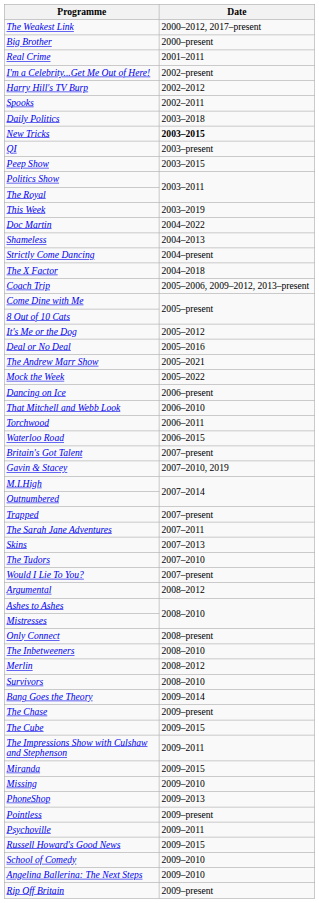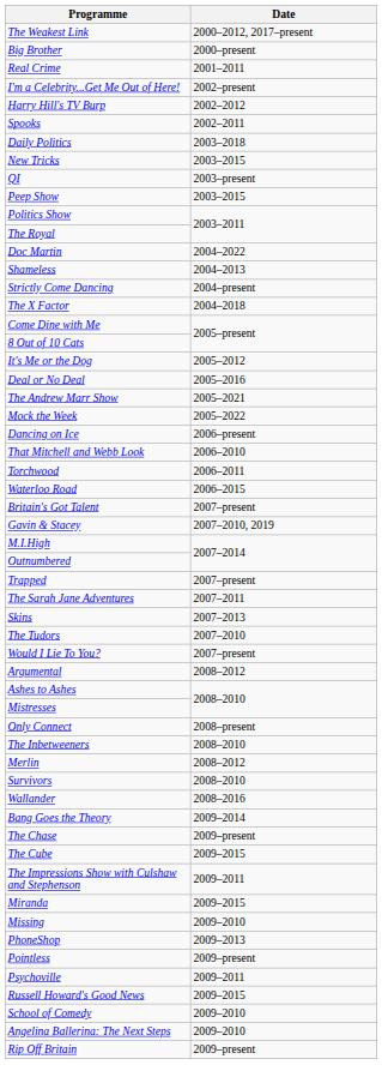 <table class="wikitable">
 <tr>
 <th width=251>Programme</th>
 <th width=251>Date</th>
 </tr>
 <tr>
 <td><em><a href='#'>The Weakest Link</a></em></td>
 <td>2000–2012, 2017–present</td>
 </tr>
 <tr>
 <td><em><a href='#'>Big Brother</a></em></td>
 <td>2000–present</td>
 </tr>
 <tr>
 <td><em><a href='#'>Real Crime</a></em></td>
 <td>2001–2011</td>
 </tr>
 <tr>
 <td><em><a href='#'>I'm a Celebrity...Get Me Out of Here!</a></em></td>
 <td>2002–present</td>
 </tr>
 <tr>
 <td><em><a href='#'>Harry Hill's TV Burp</a></em></td>
 <td>2002–2012</td>
 </tr>
 <tr>
 <td><em><a href='#'>Spooks</a></em></td>
 <td>2002–2011</td>
 </tr>
 <tr>
 <td><em><a href='#'>Daily Politics</a></em></td>
 <td>2003–2018</td>
 </tr>
 <tr>
 <td><em><a href='#'>New Tricks</a></em></td>
-<td><strong>2003–2015</strong></td>
+<td>2003–2015</td>
 </tr>
 <tr>
 <td><em><a href='#'>QI</a></em></td>
 <td>2003–present</td>
 </tr>
 <tr>
 <td><em><a href='#'>Peep Show</a></em></td>
 <td>2003–2015</td>
 </tr>
 <tr>
 <td><em><a href='#'>Politics Show</a></em></td>
 <td rowspan="2">2003–2011</td>
 </tr>
 <tr>
 <td><em><a href='#'>The Royal</a></em></td>
 </tr>
 <tr>
-<td><em><a href='#'>This Week</a></em></td>
-<td>2003–2019</td>
-</tr>
-<tr>
 <td><em><a href='#'>Doc Martin</a></em></td>
 <td>2004–2022</td>
 </tr>
 <tr>
 <td><em><a href='#'>Shameless</a></em></td>
 <td>2004–2013</td>
 </tr>
 <tr>
 <td><em><a href='#'>Strictly Come Dancing</a></em></td>
 <td>2004–present</td>
 </tr>
 <tr>
 <td><em><a href='#'>The X Factor</a></em></td>
 <td>2004–2018</td>
-</tr>
-<tr>
-<td><em><a href='#'>Coach Trip</a></em></td>
-<td>2005–2006, 2009–2012, 2013–present</td>
 </tr>
 <tr>
 <td><em><a href='#'>Come Dine with Me</a></em></td>
 <td rowspan="2">2005–present</td>
 </tr>
 <tr>
 <td><em><a href='#'>8 Out of 10 Cats</a></em></td>
 </tr>
 <tr>
 <td><em><a href='#'>It's Me or the Dog</a></em></td>
 <td>2005–2012</td>
 </tr>
 <tr>
 <td><em><a href='#'>Deal or No Deal</a></em></td>
 <td>2005–2016</td>
 </tr>
 <tr>
 <td><em><a href='#'>The Andrew Marr Show</a></em></td>
 <td>2005–2021</td>
 </tr>
 <tr>
 <td><em><a href='#'>Mock the Week</a></em></td>
 <td>2005–2022</td>
 </tr>
 <tr>
 <td><em><a href='#'>Dancing on Ice</a></em></td>
 <td>2006–present</td>
 </tr>
 <tr>
 <td><em><a href='#'>That Mitchell and Webb Look</a></em></td>
 <td>2006–2010</td>
 </tr>
 <tr>
 <td><em><a href='#'>Torchwood</a></em></td>
 <td>2006–2011</td>
 </tr>
 <tr>
 <td><em><a href='#'>Waterloo Road</a></em></td>
 <td>2006–2015</td>
 </tr>
 <tr>
 <td><em><a href='#'>Britain's Got Talent</a></em></td>
 <td>2007–present</td>
 </tr>
 <tr>
 <td><em><a href='#'>Gavin & Stacey</a></em></td>
 <td>2007–2010, 2019</td>
 </tr>
 <tr>
 <td><em><a href='#'>M.I.High</a></em></td>
 <td rowspan="2">2007–2014</td>
 </tr>
 <tr>
 <td><em><a href='#'>Outnumbered</a></em></td>
 </tr>
 <tr>
 <td><em><a href='#'>Trapped</a></em></td>
 <td>2007–present</td>
 </tr>
 <tr>
 <td><em><a href='#'>The Sarah Jane Adventures</a></em></td>
 <td>2007–2011</td>
 </tr>
 <tr>
 <td><em><a href='#'>Skins</a></em></td>
 <td>2007–2013</td>
 </tr>
 <tr>
 <td><em><a href='#'>The Tudors</a></em></td>
 <td>2007–2010</td>
 </tr>
 <tr>
 <td><em><a href='#'>Would I Lie To You?</a></em></td>
 <td>2007–present</td>
 </tr>
 <tr>
 <td><em><a href='#'>Argumental</a></em></td>
 <td>2008–2012</td>
 </tr>
 <tr>
 <td><em><a href='#'>Ashes to Ashes</a></em></td>
 <td rowspan="2">2008–2010</td>
 </tr>
 <tr>
 <td><em><a href='#'>Mistresses</a></em></td>
 </tr>
 <tr>
 <td><em><a href='#'>Only Connect</a></em></td>
 <td>2008–present</td>
 </tr>
 <tr>
 <td><em><a href='#'>The Inbetweeners</a></em></td>
 <td>2008–2010</td>
 </tr>
 <tr>
 <td><em><a href='#'>Merlin</a></em></td>
 <td>2008–2012</td>
 </tr>
 <tr>
 <td><em><a href='#'>Survivors</a></em></td>
 <td>2008–2010</td>
 </tr>
 <tr>
+<td><em><a href='#'>Wallander</a></em></td>
+<td>2008–2016</td>
+</tr>
+<tr>
 <td><em><a href='#'>Bang Goes the Theory</a></em></td>
 <td>2009–2014</td>
 </tr>
 <tr>
 <td><em><a href='#'>The Chase</a></em></td>
 <td>2009–present</td>
 </tr>
 <tr>
 <td><em><a href='#'>The Cube</a></em></td>
 <td>2009–2015</td>
 </tr>
 <tr>
 <td><em><a href='#'>The Impressions Show with Culshaw and Stephenson</a></em></td>
 <td>2009–2011</td>
 </tr>
 <tr>
 <td><em><a href='#'>Miranda</a></em></td>
 <td>2009–2015</td>
 </tr>
 <tr>
 <td><em><a href='#'>Missing</a></em></td>
 <td>2009–2010</td>
 </tr>
 <tr>
 <td><em><a href='#'>PhoneShop</a></em></td>
 <td>2009–2013</td>
 </tr>
 <tr>
 <td><em><a href='#'>Pointless</a></em></td>
 <td>2009–present</td>
 </tr>
 <tr>
 <td><em><a href='#'>Psychoville</a></em></td>
 <td>2009–2011</td>
 </tr>
 <tr>
 <td><em><a href='#'>Russell Howard's Good News</a></em></td>
 <td>2009–2015</td>
 </tr>
 <tr>
 <td><em><a href='#'>School of Comedy</a></em></td>
 <td>2009–2010</td>
 </tr>
 <tr>
 <td><em><a href='#'>Angelina Ballerina: The Next Steps</a></em></td>
 <td>2009–2010</td>
 </tr>
 <tr>
 <td><em><a href='#'>Rip Off Britain</a></em></td>
 <td>2009–present</td>
 </tr>
 </table>
